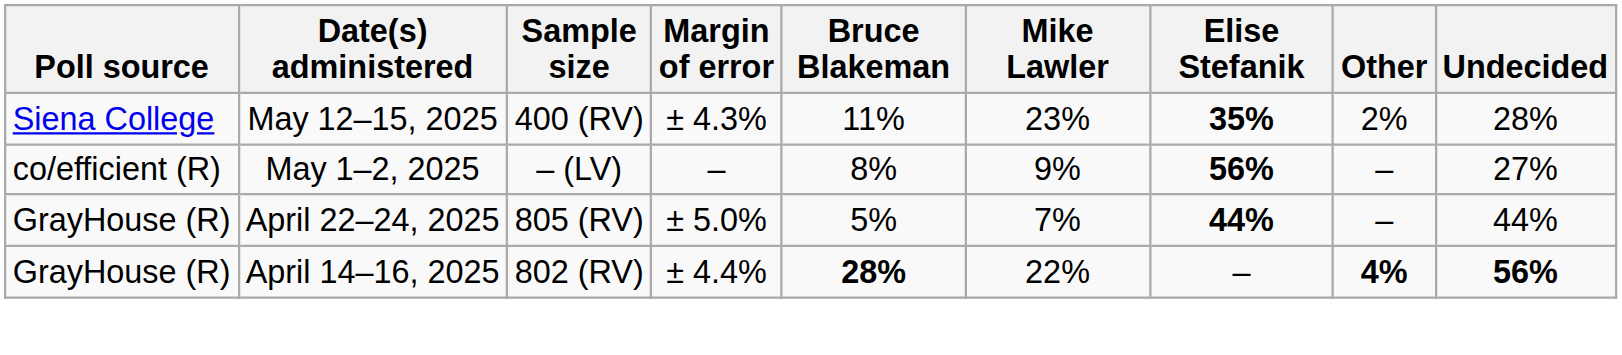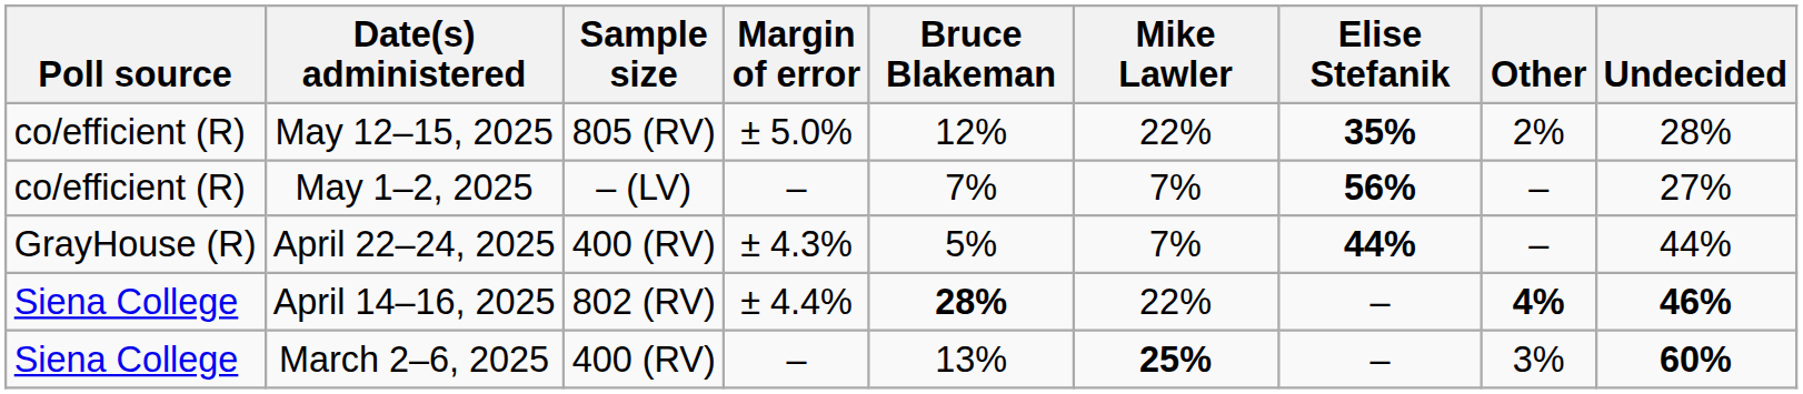 <table class="wikitable" style="font-size:90%;text-align:center;">
 <tr valign=bottom>
 <th>Poll source</th>
 <th>Date(s)<br>administered</th>
 <th>Sample<br>size</th>
 <th>Margin<br>of error</th>
 <th style="width:75px;">Bruce<br>Blakeman</th>
 <th style="width:75px;">Mike<br>Lawler</th>
 <th style="width:75px;">Elise<br>Stefanik</th>
 <th>Other</th>
 <th>Undecided</th>
 </tr>
 <tr>
-<td style="text-align:left;"><a href='#'>Siena College</a></td>
+<td style="text-align:left;">co/efficient (R)</td>
 <td>May 12–15, 2025</td>
-<td>400 (RV)</td>
-<td>± 4.3%</td>
-<td>11%</td>
-<td>23%</td>
+<td>805 (RV)</td>
+<td>± 5.0%</td>
+<td>12%</td>
+<td>22%</td>
 <td><strong>35%</strong></td>
 <td>2%</td>
 <td>28%</td>
 </tr>
 <tr>
 <td style="text-align:left;">co/efficient (R)</td>
 <td>May 1–2, 2025</td>
 <td>– (LV)</td>
 <td>–</td>
-<td>8%</td>
-<td>9%</td>
+<td>7%</td>
+<td>7%</td>
 <td><strong>56%</strong></td>
 <td>–</td>
 <td>27%</td>
 </tr>
 <tr>
 <td style="text-align:left;">GrayHouse (R)</td>
 <td>April 22–24, 2025</td>
-<td>805 (RV)</td>
-<td>± 5.0%</td>
+<td>400 (RV)</td>
+<td>± 4.3%</td>
 <td>5%</td>
 <td>7%</td>
 <td><strong>44%</strong></td>
 <td>–</td>
 <td>44%</td>
 </tr>
 <tr>
-<td style="text-align:left;">GrayHouse (R)</td>
+<td style="text-align:left;"><a href='#'>Siena College</a></td>
 <td>April 14–16, 2025</td>
 <td>802 (RV)</td>
 <td>± 4.4%</td>
 <td><strong>28%</strong></td>
 <td>22%</td>
 <td>–</td>
 <td><strong>4%</strong></td>
-<td><strong>56%</strong></td>
+<td><strong>46%</strong></td>
+</tr>
+<tr>
+<td style="text-align:left;"><a href='#'>Siena College</a></td>
+<td>March 2–6, 2025</td>
+<td>400 (RV)</td>
+<td>–</td>
+<td>13%</td>
+<td><strong>25%</strong></td>
+<td>–</td>
+<td>3%</td>
+<td><strong>60%</strong></td>
 </tr>
 </table>
